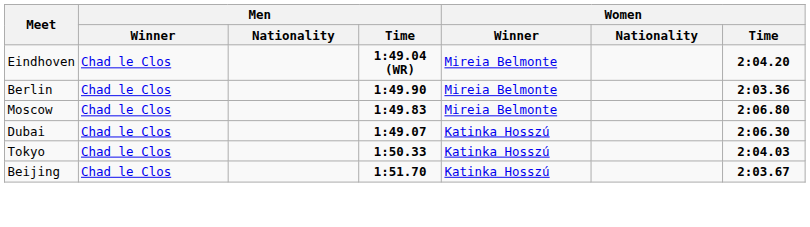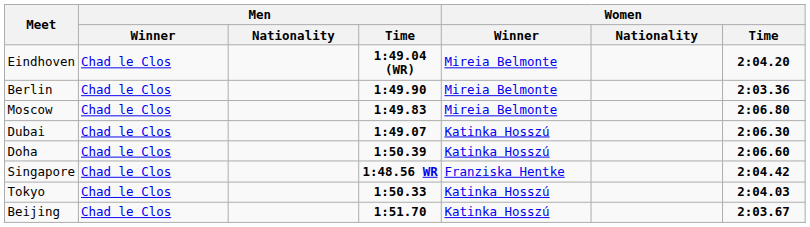 <table class="wikitable">
 <tr>
 <th rowspan="2">Meet</th>
 <th colspan="3">Men</th>
 <th colspan="3">Women</th>
 </tr>
 <tr>
 <th width=150>Winner</th>
 <th width=130>Nationality</th>
 <th width=80>Time</th>
 <th width=150>Winner</th>
 <th width=130>Nationality</th>
 <th width=80>Time</th>
 </tr>
 <tr>
 <td>Eindhoven</td>
 <td><a href='#'>Chad le Clos</a></td>
 <td></td>
 <td align=center><strong>1:49.04 (WR)</strong></td>
 <td><a href='#'>Mireia Belmonte</a></td>
 <td></td>
 <td align=center><strong>2:04.20</strong></td>
 </tr>
 <tr>
 <td>Berlin</td>
 <td><a href='#'>Chad le Clos</a></td>
 <td></td>
 <td align=center><strong>1:49.90</strong></td>
 <td><a href='#'>Mireia Belmonte</a></td>
 <td></td>
 <td align=center><strong>2:03.36</strong></td>
 </tr>
 <tr>
 <td>Moscow</td>
 <td><a href='#'>Chad le Clos</a></td>
 <td></td>
 <td align=center><strong>1:49.83</strong></td>
 <td><a href='#'>Mireia Belmonte</a></td>
 <td></td>
 <td align=center><strong>2:06.80</strong></td>
 </tr>
 <tr>
 <td>Dubai</td>
 <td><a href='#'>Chad le Clos</a></td>
 <td></td>
 <td align=center><strong>1:49.07</strong></td>
 <td><a href='#'>Katinka Hosszú</a></td>
 <td></td>
 <td align=center><strong>2:06.30</strong></td>
 </tr>
 <tr>
+<td>Doha</td>
+<td><a href='#'>Chad le Clos</a></td>
+<td></td>
+<td align=center><strong>1:50.39</strong></td>
+<td><a href='#'>Katinka Hosszú</a></td>
+<td></td>
+<td align=center><strong>2:06.60</strong></td>
+</tr>
+<tr>
+<td>Singapore</td>
+<td><a href='#'>Chad le Clos</a></td>
+<td></td>
+<td align=center><strong>1:48.56 <a href='#'>WR</a></strong></td>
+<td><a href='#'>Franziska Hentke</a></td>
+<td></td>
+<td align=center><strong>2:04.42</strong></td>
+</tr>
+<tr>
 <td>Tokyo</td>
 <td><a href='#'>Chad le Clos</a></td>
 <td></td>
 <td align=center><strong>1:50.33</strong></td>
 <td><a href='#'>Katinka Hosszú</a></td>
 <td></td>
 <td align=center><strong>2:04.03</strong></td>
 </tr>
 <tr>
 <td>Beijing</td>
 <td><a href='#'>Chad le Clos</a></td>
 <td></td>
 <td align=center><strong>1:51.70</strong></td>
 <td><a href='#'>Katinka Hosszú</a></td>
 <td></td>
 <td align=center><strong>2:03.67</strong></td>
 </tr>
 </table>
